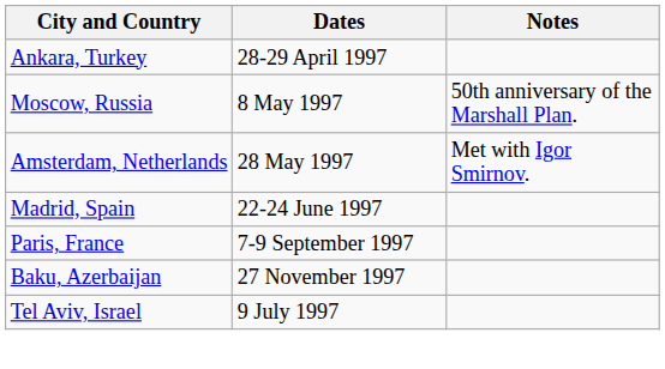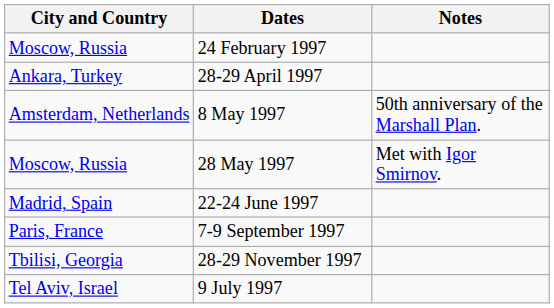 <table class="wikitable">
 <tr>
 <th rowspan="1">City and Country</th>
 <th rowspan="1" width="150">Dates</th>
 <th rowspan="1" width="150">Notes</th>
 </tr>
 <tr>
+<td> <a href='#'>Moscow, Russia</a></td>
+<td>24 February 1997</td>
+<td></td>
+</tr>
+<tr>
 <td> <a href='#'>Ankara, Turkey</a></td>
 <td>28-29 April 1997</td>
 <td></td>
 </tr>
 <tr>
-<td> <a href='#'>Moscow, Russia</a></td>
+<td> <a href='#'>Amsterdam, Netherlands</a></td>
 <td>8 May 1997</td>
 <td>50th anniversary of the <a href='#'>Marshall Plan</a>.</td>
 </tr>
 <tr>
-<td> <a href='#'>Amsterdam, Netherlands</a></td>
+<td> <a href='#'>Moscow, Russia</a></td>
 <td>28 May 1997</td>
 <td>Met with <a href='#'>Igor Smirnov</a>.</td>
 </tr>
 <tr>
 <td> <a href='#'>Madrid, Spain</a></td>
 <td>22-24 June 1997</td>
 <td></td>
 </tr>
 <tr>
 <td> <a href='#'>Paris, France</a></td>
 <td>7-9 September 1997</td>
 <td></td>
 </tr>
 <tr>
-<td> <a href='#'>Baku, Azerbaijan</a></td>
-<td>27 November 1997</td>
+<td> <a href='#'>Tbilisi, Georgia</a></td>
+<td>28-29 November 1997</td>
 <td></td>
 </tr>
 <tr>
 <td> <a href='#'>Tel Aviv, Israel</a></td>
 <td>9 July 1997</td>
 <td></td>
 </tr>
 </table>
